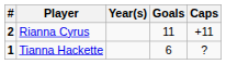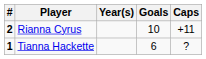 <table class="wikitable sortable">
 <tr>
 <th width =>#</th>
 <th width =>Player</th>
 <th width =>Year(s)</th>
 <th width =>Goals</th>
 <th width =>Caps</th>
 </tr>
 <tr>
 <td align=center><strong>2</strong></td>
 <td><a href='#'>Rianna Cyrus</a></td>
 <td></td>
-<td align=center>11</td>
+<td align=center>10</td>
 <td align=center>+11</td>
 </tr>
 <tr>
 <td align=center><strong>1</strong></td>
 <td><a href='#'>Tianna Hackette</a></td>
 <td></td>
 <td align=center>6</td>
 <td align=center>? </td>
 </tr>
 </table>
